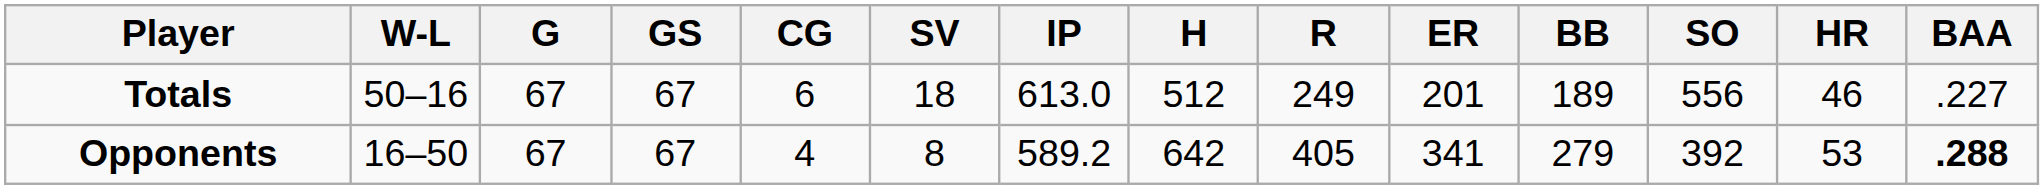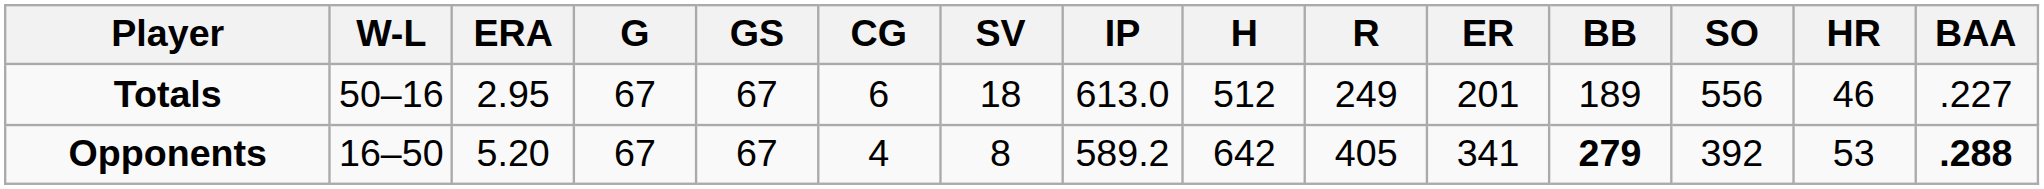 <table class="wikitable sortable">
 <tr>
 <th bgcolor="#DDDDFF" width="16%">Player</th>
 <th bgcolor="#DDDDFF" width="6%">W-L</th>
+<th bgcolor="#DDDDFF" width="6%">ERA</th>
 <th bgcolor="#DDDDFF" width="6%">G</th>
 <th bgcolor="#DDDDFF" width="6%">GS</th>
 <th bgcolor="#DDDDFF" width="6%">CG</th>
 <th bgcolor="#DDDDFF" width="6%">SV</th>
 <th bgcolor="#DDDDFF" width="6%">IP</th>
 <th bgcolor="#DDDDFF" width="6%">H</th>
 <th bgcolor="#DDDDFF" width="6%">R</th>
 <th bgcolor="#DDDDFF" width="6%">ER</th>
 <th bgcolor="#DDDDFF" width="6%">BB</th>
 <th bgcolor="#DDDDFF" width="6%">SO</th>
 <th bgcolor="#DDDDFF" width="6%">HR</th>
 <th bgcolor="#DDDDFF" width="6%">BAA</th>
 </tr>
 <tr align="center">
 <td><strong>Totals</strong></td>
 <td>50–16</td>
+<td>2.95</td>
 <td>67</td>
 <td>67</td>
 <td>6</td>
 <td>18</td>
 <td>613.0</td>
 <td>512</td>
 <td>249</td>
 <td>201</td>
 <td>189</td>
 <td>556</td>
 <td>46</td>
 <td>.227</td>
 </tr>
 <tr align="center">
 <td><strong>Opponents</strong></td>
 <td>16–50</td>
+<td>5.20</td>
 <td>67</td>
 <td>67</td>
 <td>4</td>
 <td>8</td>
 <td>589.2</td>
 <td>642</td>
 <td>405</td>
 <td>341</td>
-<td>279</td>
+<td><strong>279</strong></td>
 <td>392</td>
 <td>53</td>
 <td><strong>.288</strong></td>
 </tr>
 </table>
